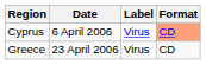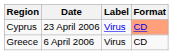 <table class="wikitable">
 <tr>
 <th>Region</th>
 <th>Date</th>
 <th>Label</th>
 <th>Format</th>
 </tr>
 <tr>
 <td>Cyprus</td>
-<td>6 April 2006</td>
+<td>23 April 2006</td>
 <td><a href='#'>Virus</a></td>
 <td style="background: lightsalmon;"><a href='#'>CD</a></td>
 </tr>
 <tr>
 <td>Greece</td>
-<td>23 April 2006</td>
+<td>6 April 2006</td>
 <td>Virus</td>
 <td>CD</td>
 </tr>
 </table>
